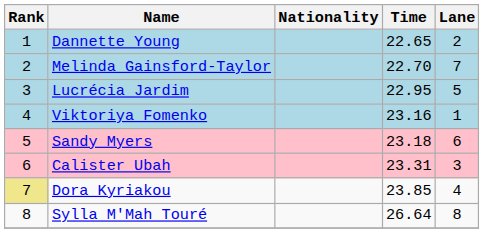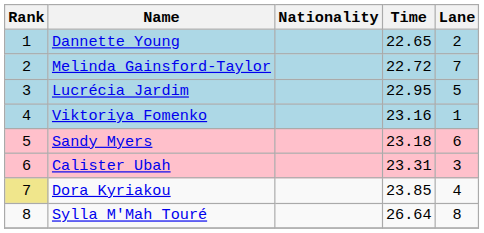 <table class="wikitable sortable" style="text-align:center">
 <tr>
 <th>Rank</th>
 <th>Name</th>
 <th>Nationality</th>
 <th>Time</th>
 <th>Lane</th>
 </tr>
 <tr bgcolor=lightblue>
 <td>1</td>
 <td align=left><a href='#'>Dannette Young</a></td>
 <td align=left></td>
 <td>22.65</td>
 <td>2</td>
 </tr>
 <tr bgcolor=lightblue>
 <td>2</td>
 <td align=left><a href='#'>Melinda Gainsford-Taylor</a></td>
 <td align=left></td>
-<td>22.70</td>
+<td>22.72</td>
 <td>7</td>
 </tr>
 <tr bgcolor=lightblue>
 <td>3</td>
 <td align=left><a href='#'>Lucrécia Jardim</a></td>
 <td align=left></td>
 <td>22.95</td>
 <td>5</td>
 </tr>
 <tr bgcolor=lightblue>
 <td>4</td>
 <td align=left><a href='#'>Viktoriya Fomenko</a></td>
 <td align=left></td>
 <td>23.16</td>
 <td>1</td>
 </tr>
 <tr bgcolor=pink>
 <td>5</td>
 <td align=left><a href='#'>Sandy Myers</a></td>
 <td align=left></td>
 <td>23.18</td>
 <td>6</td>
 </tr>
 <tr bgcolor=pink>
 <td>6</td>
 <td align=left><a href='#'>Calister Ubah</a></td>
 <td align=left></td>
 <td>23.31</td>
 <td>3</td>
 </tr>
 <tr>
 <td style="background: khaki;">7</td>
 <td align=left><a href='#'>Dora Kyriakou</a></td>
 <td align=left></td>
 <td>23.85</td>
 <td>4</td>
 </tr>
 <tr>
 <td>8</td>
 <td align=left><a href='#'>Sylla M'Mah Touré</a></td>
 <td align=left></td>
 <td>26.64</td>
 <td>8</td>
 </tr>
 <tr>
 </tr>
 </table>
